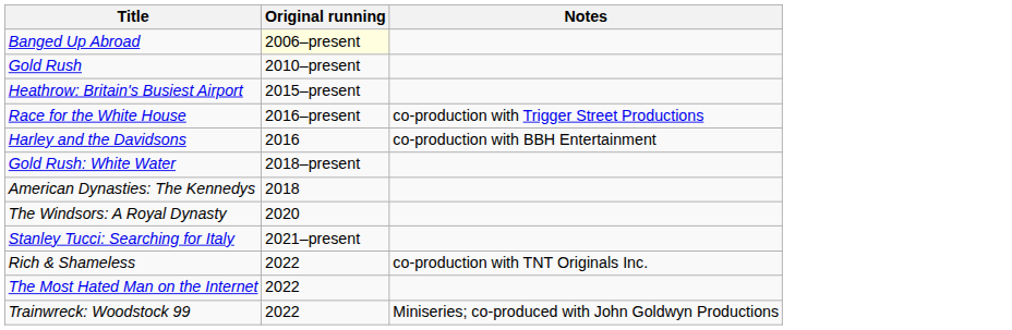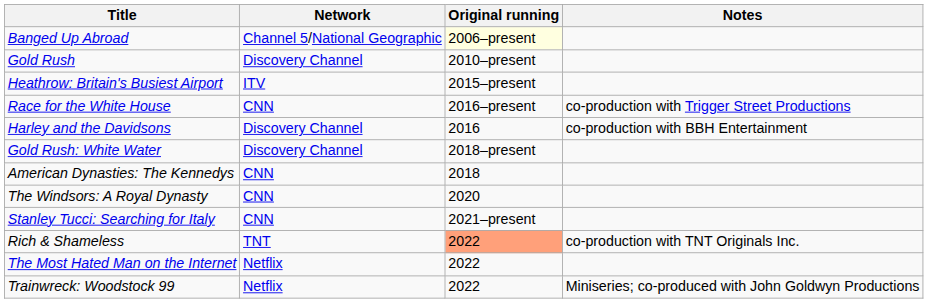 <table class="wikitable sortable">
 <tr>
 <th>Title</th>
+<th>Network</th>
 <th>Original running</th>
 <th>Notes</th>
 </tr>
 <tr>
 <td><em><a href='#'>Banged Up Abroad</a></em></td>
+<td><a href='#'>Channel 5</a>/<a href='#'>National Geographic</a></td>
 <td style="background: lightyellow;">2006–present</td>
 <td></td>
 </tr>
 <tr>
 <td><em><a href='#'>Gold Rush</a></em></td>
+<td><a href='#'>Discovery Channel</a></td>
 <td>2010–present</td>
 <td></td>
 </tr>
 <tr>
 <td><em><a href='#'>Heathrow: Britain's Busiest Airport</a></em></td>
+<td><a href='#'>ITV</a></td>
 <td>2015–present</td>
 <td></td>
 </tr>
 <tr>
 <td><em><a href='#'>Race for the White House</a></em></td>
+<td><a href='#'>CNN</a></td>
 <td>2016–present</td>
 <td>co-production with <a href='#'>Trigger Street Productions</a></td>
 </tr>
 <tr>
 <td><em><a href='#'>Harley and the Davidsons</a></em></td>
+<td><a href='#'>Discovery Channel</a></td>
 <td>2016</td>
 <td>co-production with BBH Entertainment</td>
 </tr>
 <tr>
 <td><em><a href='#'>Gold Rush: White Water</a></em></td>
+<td><a href='#'>Discovery Channel</a></td>
 <td>2018–present</td>
 <td></td>
 </tr>
 <tr>
 <td><em>American Dynasties: The Kennedys</em></td>
+<td><a href='#'>CNN</a></td>
 <td>2018</td>
 <td></td>
 </tr>
 <tr>
 <td><em>The Windsors: A Royal Dynasty</em></td>
+<td><a href='#'>CNN</a></td>
 <td>2020</td>
 <td></td>
 </tr>
 <tr>
 <td><em><a href='#'>Stanley Tucci: Searching for Italy</a></em></td>
+<td><a href='#'>CNN</a></td>
 <td>2021–present</td>
 <td></td>
 </tr>
 <tr>
 <td><em>Rich & Shameless</em></td>
-<td>2022</td>
+<td><a href='#'>TNT</a></td>
+<td style="background: lightsalmon;">2022</td>
 <td>co-production with TNT Originals Inc.</td>
 </tr>
 <tr>
 <td><em><a href='#'>The Most Hated Man on the Internet</a></em></td>
+<td><a href='#'>Netflix</a></td>
 <td>2022</td>
 <td></td>
 </tr>
 <tr>
 <td><em>Trainwreck: Woodstock 99</em></td>
+<td><a href='#'>Netflix</a></td>
 <td>2022</td>
 <td>Miniseries; co-produced with John Goldwyn Productions</td>
 </tr>
 </table>
